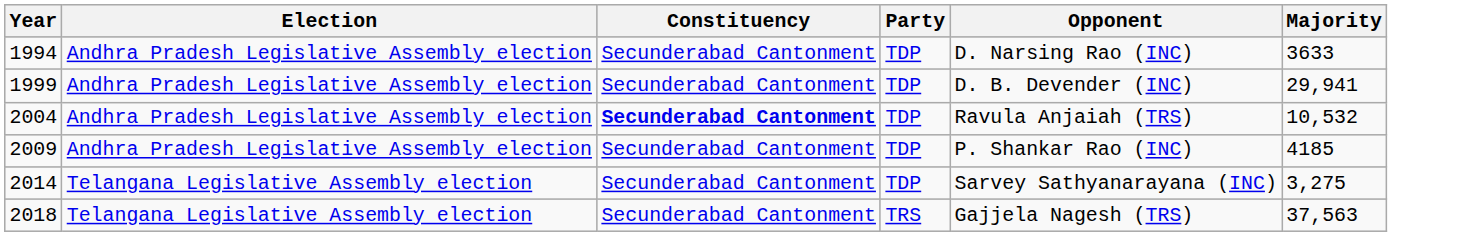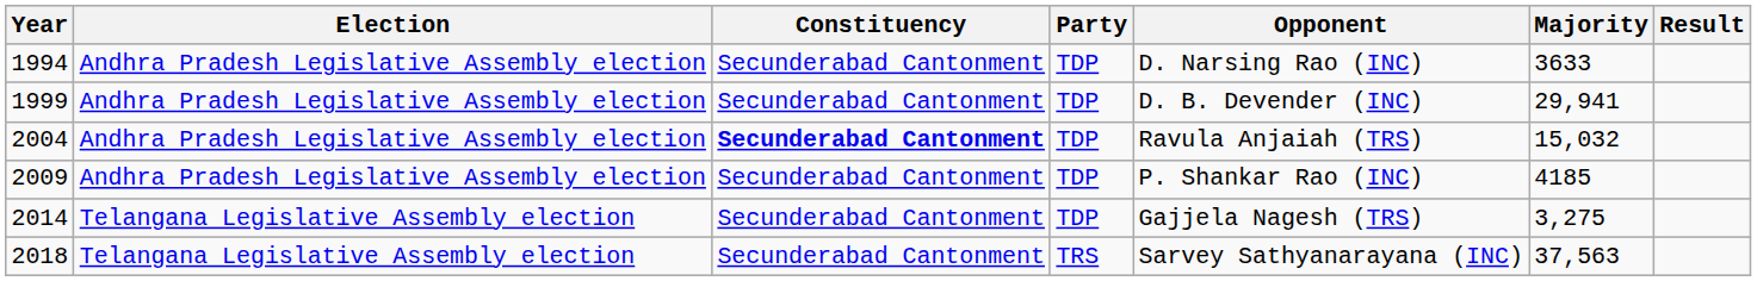 <table class="wikitable">
 <tr>
 <th>Year</th>
 <th>Election</th>
 <th>Constituency</th>
 <th>Party</th>
 <th>Opponent</th>
 <th>Majority</th>
+<th>Result</th>
 </tr>
 <tr>
 <td>1994</td>
 <td><a href='#'>Andhra Pradesh Legislative Assembly election</a></td>
 <td><a href='#'>Secunderabad Cantonment</a></td>
 <td><a href='#'>TDP</a></td>
 <td>D. Narsing Rao (<a href='#'>INC</a>)</td>
 <td>3633</td>
+<td></td>
 </tr>
 <tr>
 <td>1999</td>
 <td><a href='#'>Andhra Pradesh Legislative Assembly election</a></td>
 <td><a href='#'>Secunderabad Cantonment</a></td>
 <td><a href='#'>TDP</a></td>
 <td>D. B. Devender (<a href='#'>INC</a>)</td>
 <td>29,941</td>
+<td></td>
 </tr>
 <tr>
 <td>2004</td>
 <td><a href='#'>Andhra Pradesh Legislative Assembly election</a></td>
 <td><strong><a href='#'>Secunderabad Cantonment</a></strong></td>
 <td><a href='#'>TDP</a></td>
 <td>Ravula Anjaiah (<a href='#'>TRS</a>)</td>
-<td>10,532</td>
+<td>15,032</td>
+<td></td>
 </tr>
 <tr>
 <td>2009</td>
 <td><a href='#'>Andhra Pradesh Legislative Assembly election</a></td>
 <td><a href='#'>Secunderabad Cantonment</a></td>
 <td><a href='#'>TDP</a></td>
 <td>P. Shankar Rao (<a href='#'>INC</a>)</td>
 <td>4185</td>
+<td></td>
 </tr>
 <tr>
 <td>2014</td>
 <td><a href='#'>Telangana Legislative Assembly election</a></td>
 <td><a href='#'>Secunderabad Cantonment</a></td>
 <td><a href='#'>TDP</a></td>
-<td>Sarvey Sathyanarayana (<a href='#'>INC</a>)</td>
+<td>Gajjela Nagesh (<a href='#'>TRS</a>)</td>
 <td>3,275</td>
+<td></td>
 </tr>
 <tr>
 <td>2018</td>
 <td><a href='#'>Telangana Legislative Assembly election</a></td>
 <td><a href='#'>Secunderabad Cantonment</a></td>
 <td><a href='#'>TRS</a></td>
-<td>Gajjela Nagesh (<a href='#'>TRS</a>)</td>
+<td>Sarvey Sathyanarayana (<a href='#'>INC</a>)</td>
 <td>37,563</td>
+<td></td>
 </tr>
 </table>
